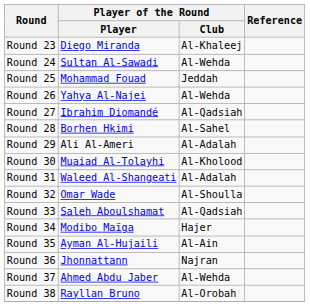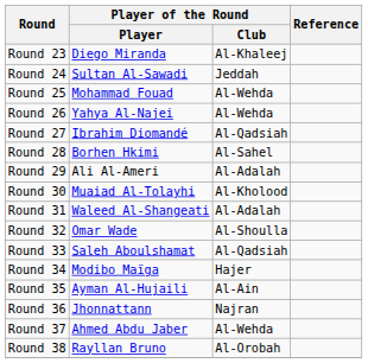 <table class="wikitable mw-collapsible mw-collapsed">
 <tr>
 <th rowspan="2">Round</th>
 <th colspan="2">Player of the Round</th>
 <th rowspan="2">Reference</th>
 </tr>
 <tr>
 <th>Player</th>
 <th>Club</th>
 </tr>
 <tr>
 <td>Round 23</td>
 <td> <a href='#'>Diego Miranda</a></td>
 <td>Al-Khaleej</td>
 <td align=center></td>
 </tr>
 <tr>
 <td>Round 24</td>
 <td> <a href='#'>Sultan Al-Sawadi</a></td>
-<td>Al-Wehda</td>
+<td>Jeddah</td>
 <td align=center></td>
 </tr>
 <tr>
 <td>Round 25</td>
 <td> <a href='#'>Mohammad Fouad</a></td>
-<td>Jeddah</td>
+<td>Al-Wehda</td>
 <td align=center></td>
 </tr>
 <tr>
 <td>Round 26</td>
 <td> <a href='#'>Yahya Al-Najei</a></td>
 <td>Al-Wehda</td>
 <td align=center></td>
 </tr>
 <tr>
 <td>Round 27</td>
 <td> <a href='#'>Ibrahim Diomandé</a></td>
 <td>Al-Qadsiah</td>
 <td align=center></td>
 </tr>
 <tr>
 <td>Round 28</td>
 <td> <a href='#'>Borhen Hkimi</a></td>
 <td>Al-Sahel</td>
 <td align=center></td>
 </tr>
 <tr>
 <td>Round 29</td>
 <td> Ali Al-Ameri</td>
 <td>Al-Adalah</td>
 <td align=center></td>
 </tr>
 <tr>
 <td>Round 30</td>
 <td> <a href='#'>Muaiad Al-Tolayhi</a></td>
 <td>Al-Kholood</td>
 <td align=center></td>
 </tr>
 <tr>
 <td>Round 31</td>
 <td> <a href='#'>Waleed Al-Shangeati</a></td>
 <td>Al-Adalah</td>
 <td align=center></td>
 </tr>
 <tr>
 <td>Round 32</td>
 <td> <a href='#'>Omar Wade</a></td>
 <td>Al-Shoulla</td>
 <td align=center></td>
 </tr>
 <tr>
 <td>Round 33</td>
 <td> <a href='#'>Saleh Aboulshamat</a></td>
 <td>Al-Qadsiah</td>
 <td align=center></td>
 </tr>
 <tr>
 <td>Round 34</td>
 <td> <a href='#'>Modibo Maïga</a></td>
 <td>Hajer</td>
 <td align=center></td>
 </tr>
 <tr>
 <td>Round 35</td>
 <td> <a href='#'>Ayman Al-Hujaili</a></td>
 <td>Al-Ain</td>
 <td align=center></td>
 </tr>
 <tr>
 <td>Round 36</td>
 <td> <a href='#'>Jhonnattann</a></td>
 <td>Najran</td>
 <td align=center></td>
 </tr>
 <tr>
 <td>Round 37</td>
 <td> <a href='#'>Ahmed Abdu Jaber</a></td>
 <td>Al-Wehda</td>
 <td align=center></td>
 </tr>
 <tr>
 <td>Round 38</td>
 <td> <a href='#'>Rayllan Bruno</a></td>
 <td>Al-Orobah</td>
 <td align=center></td>
 </tr>
 <tr>
 </tr>
 </table>
